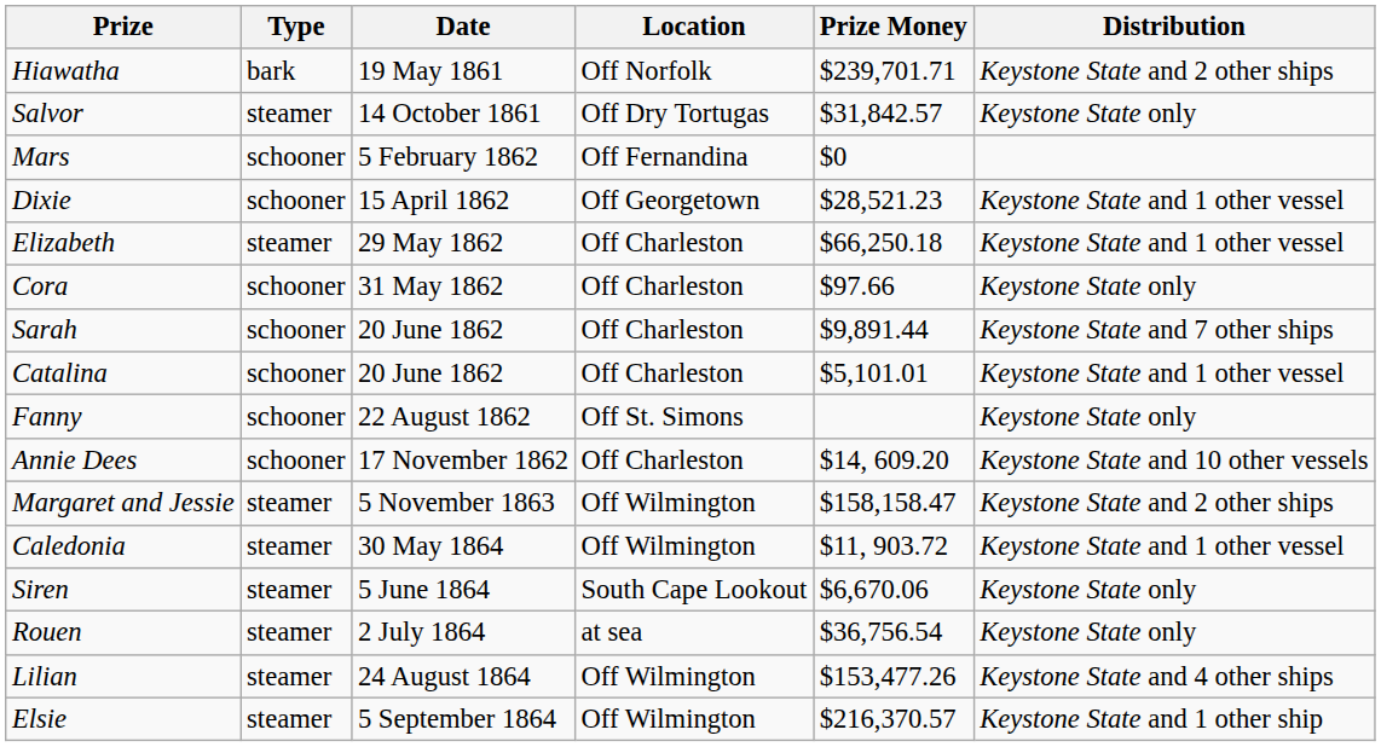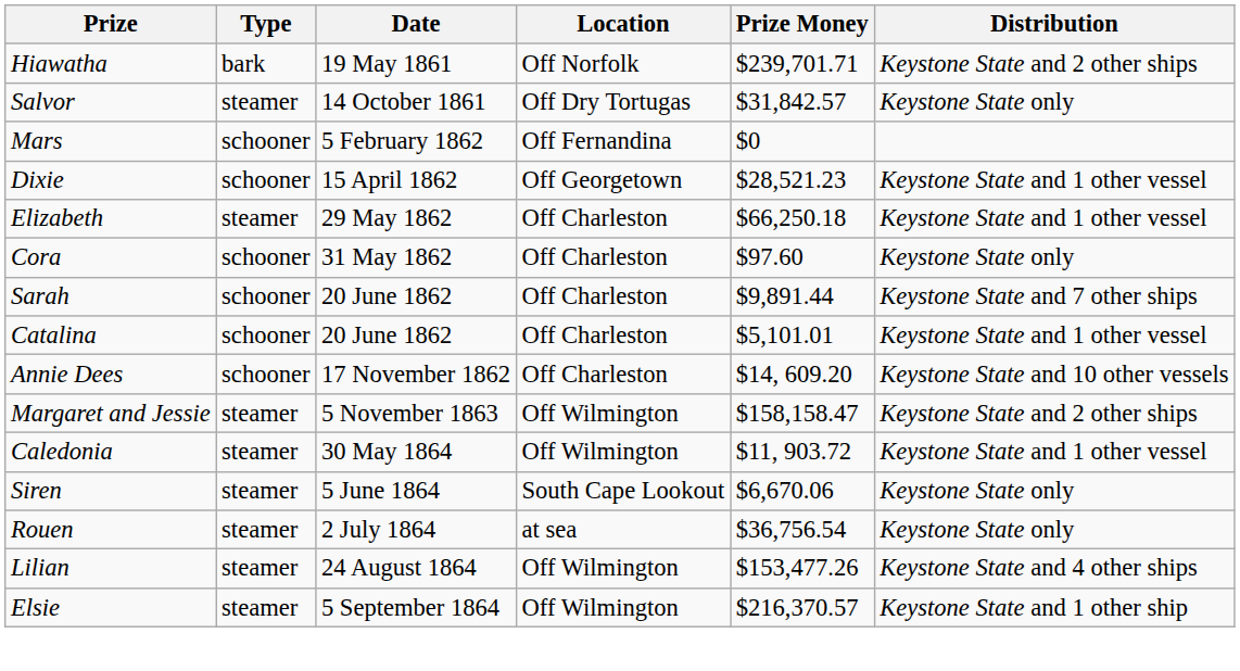 <table class="wikitable">
 <tr>
 <th>Prize</th>
 <th>Type</th>
 <th>Date</th>
 <th>Location</th>
 <th>Prize Money</th>
 <th>Distribution</th>
 </tr>
 <tr>
 <td><em>Hiawatha</em></td>
 <td>bark</td>
 <td>19 May 1861</td>
 <td>Off Norfolk</td>
 <td>$239,701.71</td>
 <td><em>Keystone State</em> and 2 other ships</td>
 </tr>
 <tr>
 <td><em>Salvor</em></td>
 <td>steamer</td>
 <td>14 October 1861</td>
 <td>Off Dry Tortugas</td>
 <td>$31,842.57</td>
 <td><em>Keystone State</em> only</td>
 </tr>
 <tr>
 <td><em>Mars</em></td>
 <td>schooner</td>
 <td>5 February 1862</td>
 <td>Off Fernandina</td>
 <td>$0</td>
 <td></td>
 </tr>
 <tr>
 <td><em>Dixie</em></td>
 <td>schooner</td>
 <td>15 April 1862</td>
 <td>Off Georgetown</td>
 <td>$28,521.23</td>
 <td><em>Keystone State</em> and 1 other vessel</td>
 </tr>
 <tr>
 <td><em>Elizabeth</em></td>
 <td>steamer</td>
 <td>29 May 1862</td>
 <td>Off Charleston</td>
 <td>$66,250.18</td>
 <td><em>Keystone State</em> and 1 other vessel</td>
 </tr>
 <tr>
 <td><em>Cora</em></td>
 <td>schooner</td>
 <td>31 May 1862</td>
 <td>Off Charleston</td>
-<td>$97.66</td>
+<td>$97.60</td>
 <td><em>Keystone State</em> only</td>
 </tr>
 <tr>
 <td><em>Sarah</em></td>
 <td>schooner</td>
 <td>20 June 1862</td>
 <td>Off Charleston</td>
 <td>$9,891.44</td>
 <td><em>Keystone State</em> and 7 other ships</td>
 </tr>
 <tr>
 <td><em>Catalina</em></td>
 <td>schooner</td>
 <td>20 June 1862</td>
 <td>Off Charleston</td>
 <td>$5,101.01</td>
 <td><em>Keystone State</em> and 1 other vessel</td>
-</tr>
-<tr>
-<td><em>Fanny</em></td>
-<td>schooner</td>
-<td>22 August 1862</td>
-<td>Off St. Simons</td>
-<td></td>
-<td><em>Keystone State</em> only</td>
 </tr>
 <tr>
 <td><em>Annie Dees</em></td>
 <td>schooner</td>
 <td>17 November 1862</td>
 <td>Off Charleston</td>
 <td>$14, 609.20</td>
 <td><em>Keystone State</em> and 10 other vessels</td>
 </tr>
 <tr>
 <td><em>Margaret and Jessie</em></td>
 <td>steamer</td>
 <td>5 November 1863</td>
 <td>Off Wilmington</td>
 <td>$158,158.47</td>
 <td><em>Keystone State</em> and 2 other ships</td>
 </tr>
 <tr>
 <td><em>Caledonia</em></td>
 <td>steamer</td>
 <td>30 May 1864</td>
 <td>Off Wilmington</td>
 <td>$11, 903.72</td>
 <td><em>Keystone State</em> and 1 other vessel</td>
 </tr>
 <tr>
 <td><em>Siren</em></td>
 <td>steamer</td>
 <td>5 June 1864</td>
 <td>South Cape Lookout</td>
 <td>$6,670.06</td>
 <td><em>Keystone State</em> only</td>
 </tr>
 <tr>
 <td><em>Rouen</em></td>
 <td>steamer</td>
 <td>2 July 1864</td>
 <td>at sea</td>
 <td>$36,756.54</td>
 <td><em>Keystone State</em> only</td>
 </tr>
 <tr>
 <td><em>Lilian</em></td>
 <td>steamer</td>
 <td>24 August 1864</td>
 <td>Off Wilmington</td>
 <td>$153,477.26</td>
 <td><em>Keystone State</em> and 4 other ships</td>
 </tr>
 <tr>
 <td><em>Elsie</em></td>
 <td>steamer</td>
 <td>5 September 1864</td>
 <td>Off Wilmington</td>
 <td>$216,370.57</td>
 <td><em>Keystone State</em> and 1 other ship</td>
 </tr>
 </table>
